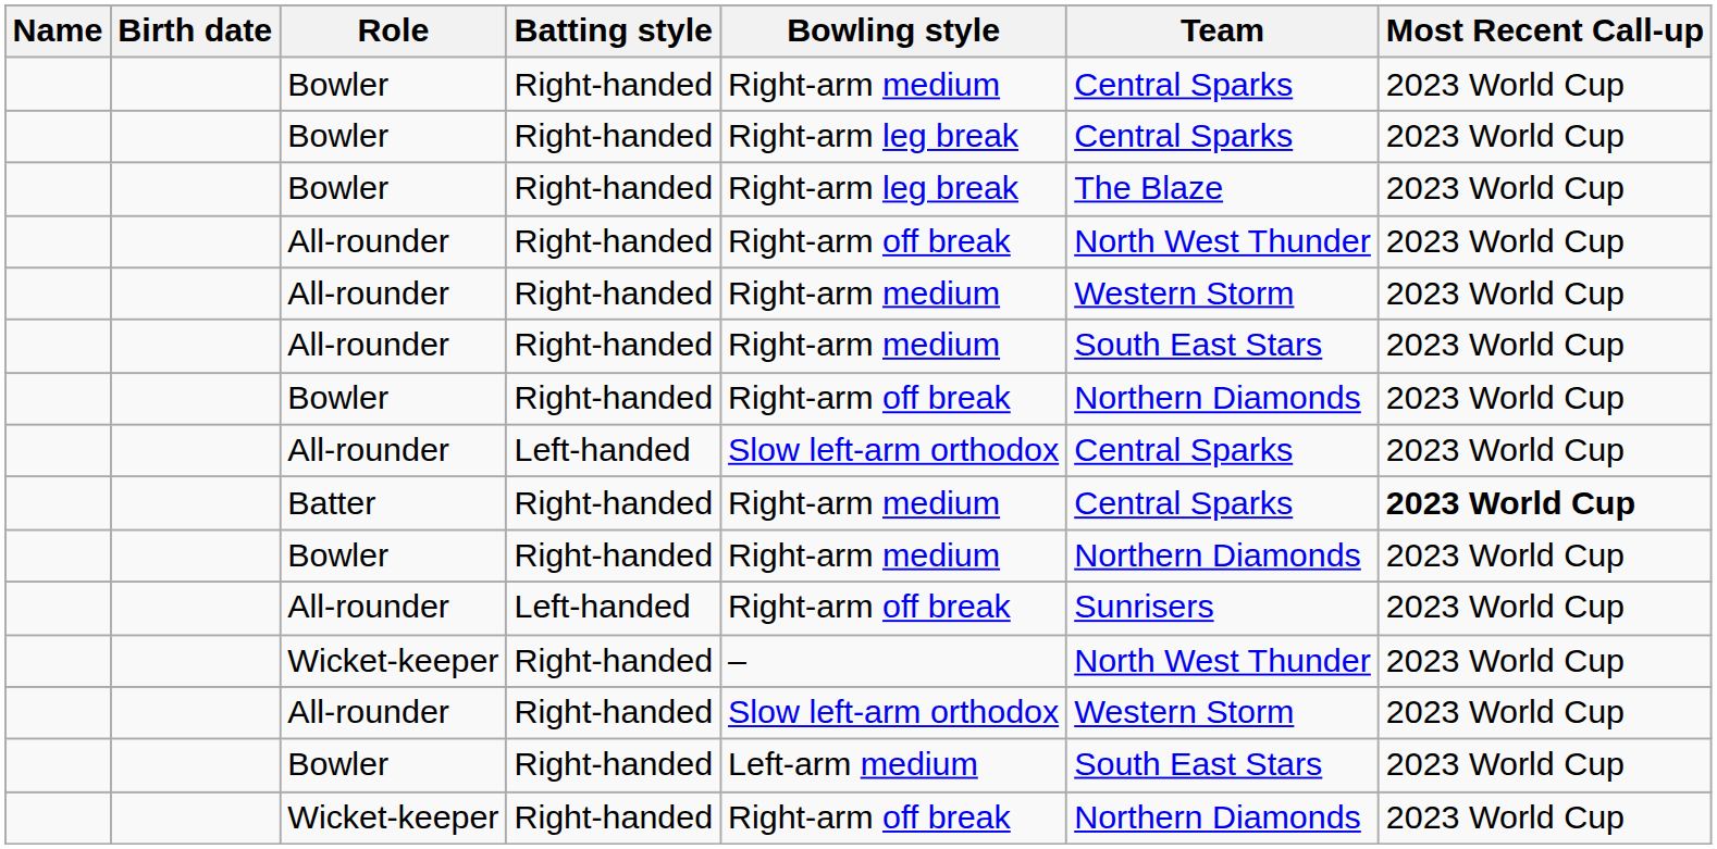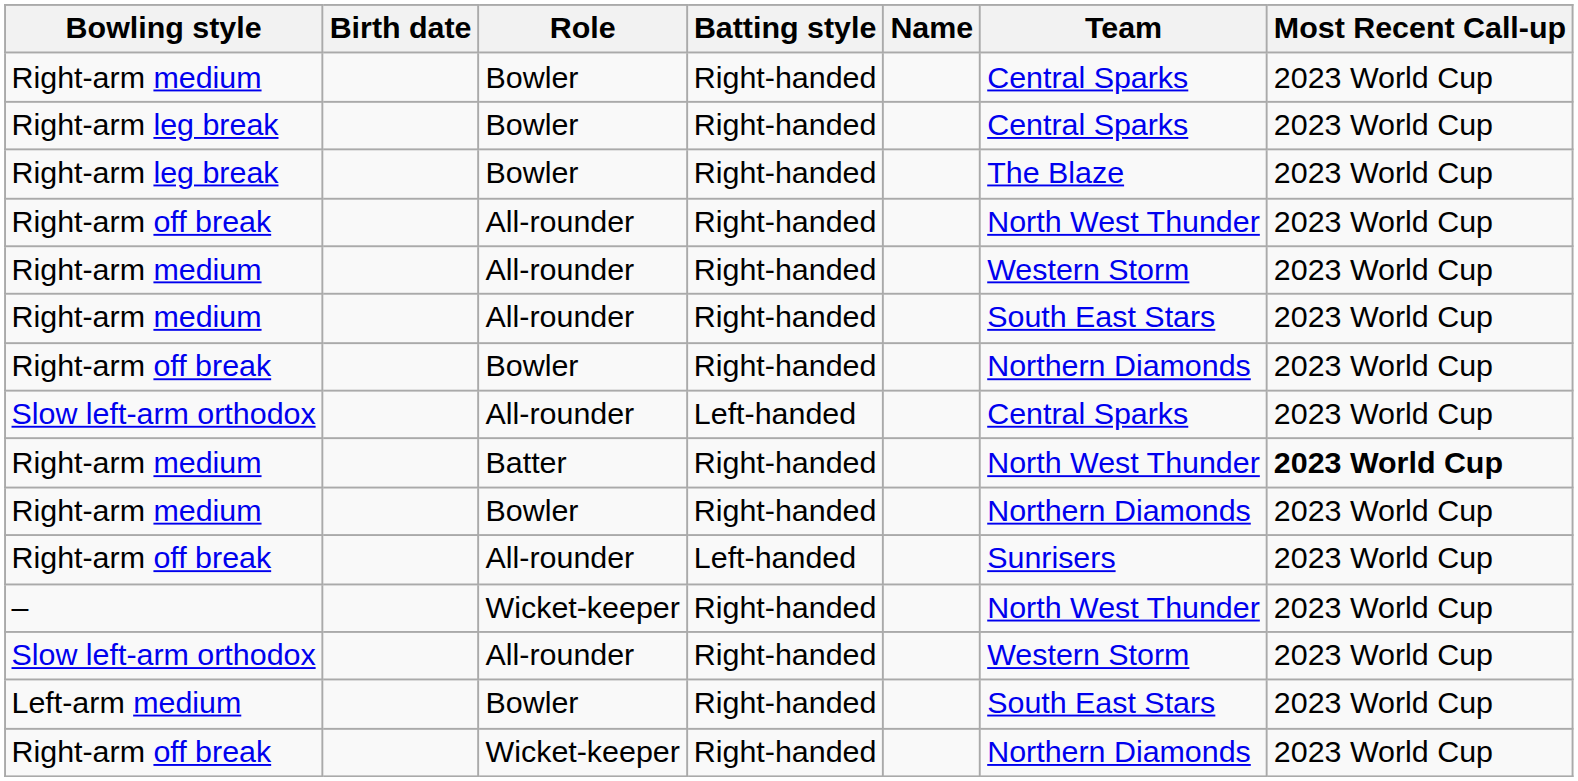 <table class="wikitable sortable" style="margin: 1em auto 1em auto">
 <tr>
-<th>Name</th>
+<th>Bowling style</th>
 <th>Birth date</th>
 <th>Role</th>
 <th>Batting style</th>
-<th>Bowling style</th>
+<th>Name</th>
 <th>Team</th>
 <th>Most Recent Call-up</th>
 </tr>
 <tr>
-<td></td>
+<td>Right-arm <a href='#'>medium</a></td>
 <td></td>
 <td>Bowler</td>
 <td>Right-handed</td>
-<td>Right-arm <a href='#'>medium</a></td>
+<td></td>
 <td><a href='#'>Central Sparks</a></td>
 <td>2023 World Cup</td>
 </tr>
 <tr>
-<td></td>
+<td>Right-arm <a href='#'>leg break</a></td>
 <td></td>
 <td>Bowler</td>
 <td>Right-handed</td>
-<td>Right-arm <a href='#'>leg break</a></td>
+<td></td>
 <td><a href='#'>Central Sparks</a></td>
 <td>2023 World Cup</td>
 </tr>
 <tr>
-<td></td>
+<td>Right-arm <a href='#'>leg break</a></td>
 <td></td>
 <td>Bowler</td>
 <td>Right-handed</td>
-<td>Right-arm <a href='#'>leg break</a></td>
+<td></td>
 <td><a href='#'>The Blaze</a></td>
 <td>2023 World Cup</td>
 </tr>
 <tr>
-<td></td>
+<td>Right-arm <a href='#'>off break</a></td>
 <td></td>
 <td>All-rounder</td>
 <td>Right-handed</td>
-<td>Right-arm <a href='#'>off break</a></td>
+<td></td>
 <td><a href='#'>North West Thunder</a></td>
 <td>2023 World Cup</td>
 </tr>
 <tr>
-<td></td>
+<td>Right-arm <a href='#'>medium</a></td>
 <td></td>
 <td>All-rounder</td>
 <td>Right-handed</td>
-<td>Right-arm <a href='#'>medium</a></td>
+<td></td>
 <td><a href='#'>Western Storm</a></td>
 <td>2023 World Cup</td>
 </tr>
 <tr>
-<td></td>
+<td>Right-arm <a href='#'>medium</a></td>
 <td></td>
 <td>All-rounder</td>
 <td>Right-handed</td>
-<td>Right-arm <a href='#'>medium</a></td>
+<td></td>
 <td><a href='#'>South East Stars</a></td>
 <td>2023 World Cup</td>
 </tr>
 <tr>
-<td></td>
+<td>Right-arm <a href='#'>off break</a></td>
 <td></td>
 <td>Bowler</td>
 <td>Right-handed</td>
-<td>Right-arm <a href='#'>off break</a></td>
+<td></td>
 <td><a href='#'>Northern Diamonds</a></td>
 <td>2023 World Cup</td>
 </tr>
 <tr>
-<td></td>
+<td><a href='#'>Slow left-arm orthodox</a></td>
 <td></td>
 <td>All-rounder</td>
 <td>Left-handed</td>
-<td><a href='#'>Slow left-arm orthodox</a></td>
+<td></td>
 <td><a href='#'>Central Sparks</a></td>
 <td>2023 World Cup</td>
 </tr>
 <tr>
-<td></td>
+<td>Right-arm <a href='#'>medium</a></td>
 <td></td>
 <td>Batter</td>
 <td>Right-handed</td>
-<td>Right-arm <a href='#'>medium</a></td>
-<td><a href='#'>Central Sparks</a></td>
+<td></td>
+<td><a href='#'>North West Thunder</a></td>
 <td><strong>2023 World Cup</strong></td>
 </tr>
 <tr>
-<td></td>
+<td>Right-arm <a href='#'>medium</a></td>
 <td></td>
 <td>Bowler</td>
 <td>Right-handed</td>
-<td>Right-arm <a href='#'>medium</a></td>
+<td></td>
 <td><a href='#'>Northern Diamonds</a></td>
 <td>2023 World Cup</td>
 </tr>
 <tr>
-<td></td>
+<td>Right-arm <a href='#'>off break</a></td>
 <td></td>
 <td>All-rounder</td>
 <td>Left-handed</td>
-<td>Right-arm <a href='#'>off break</a></td>
+<td></td>
 <td><a href='#'>Sunrisers</a></td>
 <td>2023 World Cup</td>
 </tr>
 <tr>
-<td></td>
+<td>–</td>
 <td></td>
 <td>Wicket-keeper</td>
 <td>Right-handed</td>
-<td>–</td>
+<td></td>
 <td><a href='#'>North West Thunder</a></td>
 <td>2023 World Cup</td>
 </tr>
 <tr>
-<td></td>
+<td><a href='#'>Slow left-arm orthodox</a></td>
 <td></td>
 <td>All-rounder</td>
 <td>Right-handed</td>
-<td><a href='#'>Slow left-arm orthodox</a></td>
+<td></td>
 <td><a href='#'>Western Storm</a></td>
 <td>2023 World Cup</td>
 </tr>
 <tr>
-<td></td>
+<td>Left-arm <a href='#'>medium</a></td>
 <td></td>
 <td>Bowler</td>
 <td>Right-handed</td>
-<td>Left-arm <a href='#'>medium</a></td>
+<td></td>
 <td><a href='#'>South East Stars</a></td>
 <td>2023 World Cup</td>
 </tr>
 <tr>
-<td></td>
+<td>Right-arm <a href='#'>off break</a></td>
 <td></td>
 <td>Wicket-keeper</td>
 <td>Right-handed</td>
-<td>Right-arm <a href='#'>off break</a></td>
+<td></td>
 <td><a href='#'>Northern Diamonds</a></td>
 <td>2023 World Cup</td>
 </tr>
 </table>
